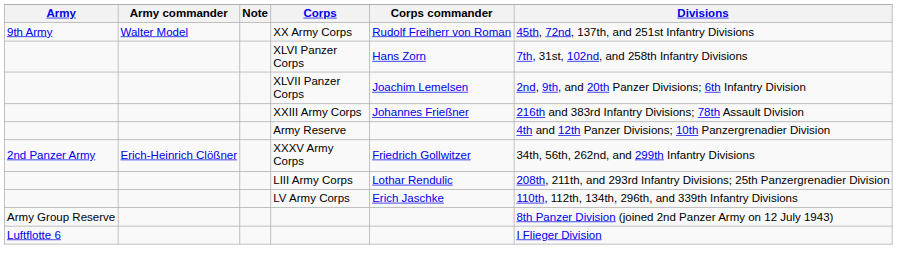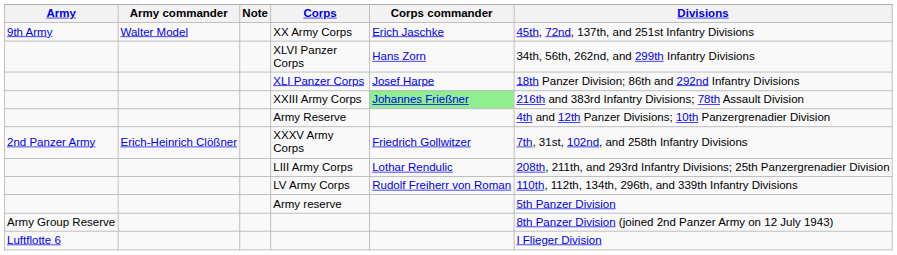 <table class="wikitable collapsible" style=" margin-left: 0; margin-right: 0;">
 <tr>
 </tr>
 <tr>
 <th><a href='#'>Army</a></th>
 <th>Army commander</th>
 <th>Note</th>
 <th style=width:130px;><a href='#'>Corps</a></th>
 <th>Corps commander</th>
 <th><a href='#'>Divisions</a></th>
 </tr>
 <tr>
 <td><a href='#'>9th Army</a></td>
 <td><a href='#'>Walter Model</a></td>
 <td></td>
 <td>XX Army Corps</td>
-<td><a href='#'>Rudolf Freiherr von Roman</a></td>
+<td><a href='#'>Erich Jaschke</a></td>
 <td><a href='#'>45th</a>, <a href='#'>72nd</a>, 137th, and 251st Infantry Divisions</td>
 </tr>
 <tr>
 <td></td>
 <td></td>
 <td></td>
 <td>XLVI Panzer Corps</td>
 <td><a href='#'>Hans Zorn</a></td>
-<td><a href='#'>7th</a>, 31st, <a href='#'>102nd</a>, and 258th Infantry Divisions</td>
+<td>34th, 56th, 262nd, and <a href='#'>299th</a> Infantry Divisions</td>
 </tr>
-<tr>
+<tr |>
 <td></td>
 <td></td>
 <td></td>
-<td>XLVII Panzer Corps</td>
-<td><a href='#'>Joachim Lemelsen</a></td>
-<td><a href='#'>2nd</a>, <a href='#'>9th</a>, and <a href='#'>20th</a> Panzer Divisions; <a href='#'>6th</a> Infantry Division</td>
+<td><a href='#'>XLI Panzer Corps</a></td>
+<td><a href='#'>Josef Harpe</a></td>
+<td><a href='#'>18th</a> Panzer Division; 86th and <a href='#'>292nd</a> Infantry Divisions</td>
 </tr>
 <tr>
 <td></td>
 <td></td>
 <td></td>
 <td>XXIII Army Corps</td>
-<td><a href='#'>Johannes Frießner</a></td>
+<td style="background: lightgreen;"><a href='#'>Johannes Frießner</a></td>
 <td><a href='#'>216th</a> and 383rd Infantry Divisions; <a href='#'>78th</a> Assault Division</td>
 </tr>
 <tr>
 <td></td>
 <td></td>
 <td></td>
 <td>Army Reserve</td>
 <td></td>
 <td><a href='#'>4th</a> and <a href='#'>12th</a> Panzer Divisions; <a href='#'>10th</a> Panzergrenadier Division</td>
 </tr>
 <tr>
 <td><a href='#'>2nd Panzer Army</a></td>
 <td><a href='#'>Erich-Heinrich Clößner</a></td>
 <td></td>
 <td>XXXV Army Corps</td>
 <td><a href='#'>Friedrich Gollwitzer</a></td>
-<td>34th, 56th, 262nd, and <a href='#'>299th</a> Infantry Divisions</td>
+<td><a href='#'>7th</a>, 31st, <a href='#'>102nd</a>, and 258th Infantry Divisions</td>
 </tr>
 <tr>
 <td></td>
 <td></td>
 <td></td>
 <td>LIII Army Corps</td>
 <td><a href='#'>Lothar Rendulic</a></td>
 <td><a href='#'>208th</a>, 211th, and 293rd Infantry Divisions; 25th Panzergrenadier Division</td>
 </tr>
 <tr>
 <td></td>
 <td></td>
 <td></td>
 <td>LV Army Corps</td>
-<td><a href='#'>Erich Jaschke</a></td>
+<td><a href='#'>Rudolf Freiherr von Roman</a></td>
 <td><a href='#'>110th</a>, 112th, 134th, 296th, and 339th Infantry Divisions</td>
+</tr>
+<tr>
+<td></td>
+<td></td>
+<td></td>
+<td>Army reserve</td>
+<td></td>
+<td><a href='#'>5th Panzer Division</a></td>
 </tr>
 <tr>
 <td>Army Group Reserve</td>
 <td></td>
 <td></td>
 <td></td>
 <td></td>
 <td><a href='#'>8th Panzer Division</a> (joined 2nd Panzer Army on 12 July 1943)</td>
 </tr>
 <tr>
 <td><a href='#'>Luftflotte 6</a></td>
 <td></td>
 <td></td>
 <td></td>
 <td></td>
 <td><a href='#'>I Flieger Division</a></td>
 </tr>
 </table>
